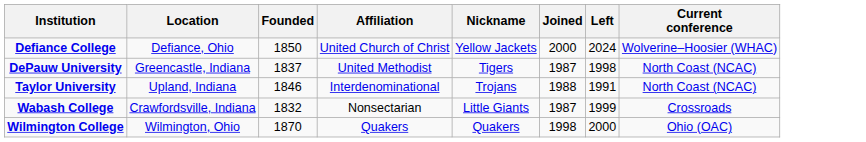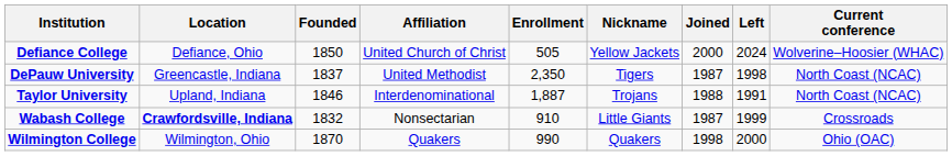 <table class="wikitable sortable" style="text-align:center;">
 <tr>
 <th>Institution</th>
 <th>Location</th>
 <th>Founded</th>
 <th>Affiliation</th>
+<th>Enrollment</th>
 <th>Nickname</th>
 <th>Joined</th>
 <th>Left</th>
 <th>Current<br>conference</th>
 </tr>
 <tr>
 <td><strong><a href='#'>Defiance College</a></strong></td>
 <td><a href='#'>Defiance, Ohio</a></td>
 <td>1850</td>
 <td><a href='#'>United Church of Christ</a></td>
+<td>505</td>
 <td><a href='#'>Yellow Jackets</a></td>
 <td>2000</td>
 <td>2024</td>
 <td><a href='#'>Wolverine–Hoosier (WHAC)</a></td>
 </tr>
 <tr>
 <td><strong><a href='#'>DePauw University</a></strong></td>
 <td><a href='#'>Greencastle, Indiana</a></td>
 <td>1837</td>
 <td><a href='#'>United Methodist</a></td>
+<td>2,350</td>
 <td><a href='#'>Tigers</a></td>
 <td>1987</td>
 <td>1998</td>
 <td><a href='#'>North Coast (NCAC)</a></td>
 </tr>
 <tr>
 <td><strong><a href='#'>Taylor University</a></strong></td>
 <td><a href='#'>Upland, Indiana</a></td>
 <td>1846</td>
 <td><a href='#'>Interdenominational</a></td>
+<td>1,887</td>
 <td><a href='#'>Trojans</a></td>
 <td>1988</td>
 <td>1991</td>
 <td><a href='#'>North Coast (NCAC)</a></td>
 </tr>
 <tr>
 <td><strong><a href='#'>Wabash College</a></strong></td>
-<td><a href='#'>Crawfordsville, Indiana</a></td>
+<td><strong><a href='#'>Crawfordsville, Indiana</a></strong></td>
 <td>1832</td>
 <td>Nonsectarian</td>
+<td>910</td>
 <td><a href='#'>Little Giants</a></td>
 <td>1987</td>
 <td>1999</td>
 <td><a href='#'>Crossroads</a></td>
 </tr>
 <tr>
 <td><strong><a href='#'>Wilmington College</a></strong></td>
 <td><a href='#'>Wilmington, Ohio</a></td>
 <td>1870</td>
 <td><a href='#'>Quakers</a></td>
+<td>990</td>
 <td><a href='#'>Quakers</a></td>
 <td>1998</td>
 <td>2000</td>
 <td><a href='#'>Ohio (OAC)</a></td>
 </tr>
 </table>
